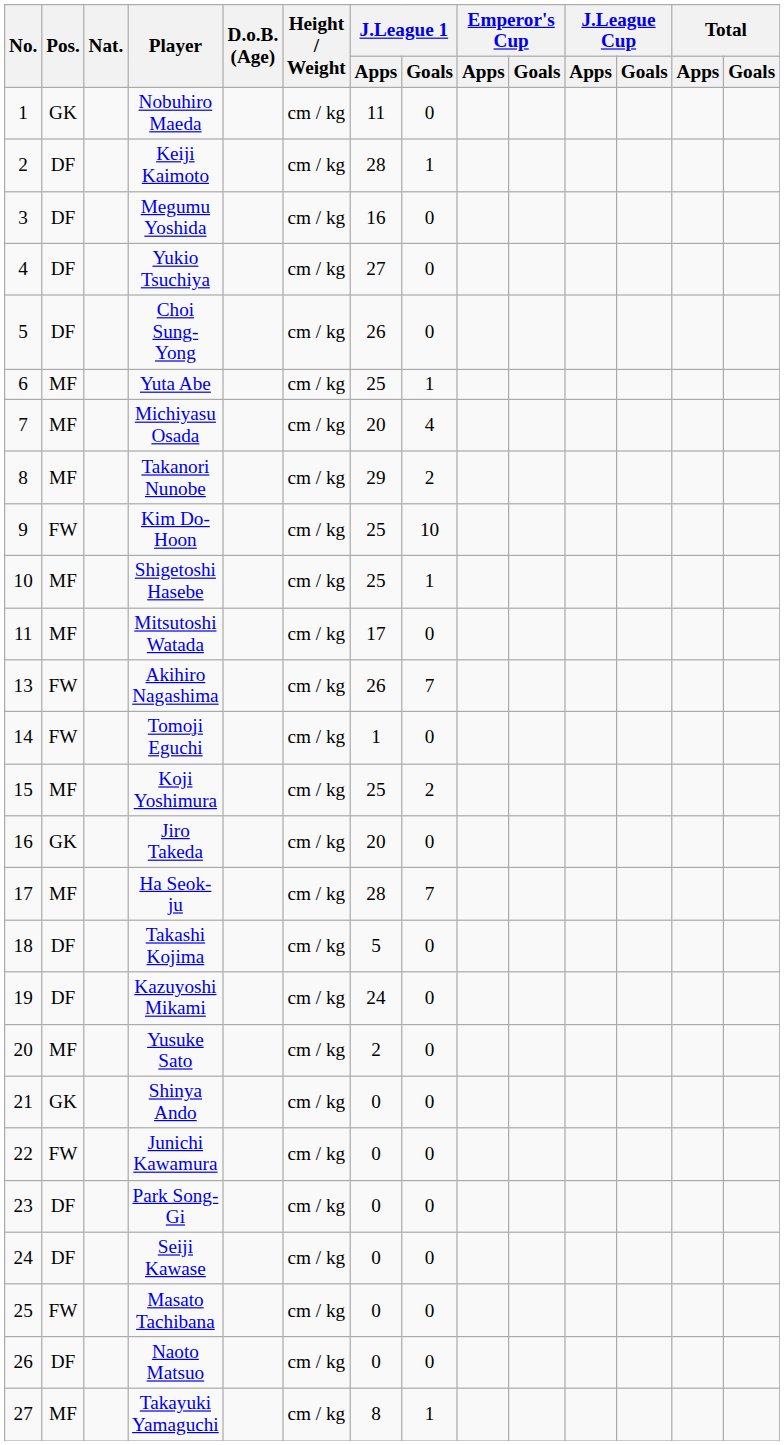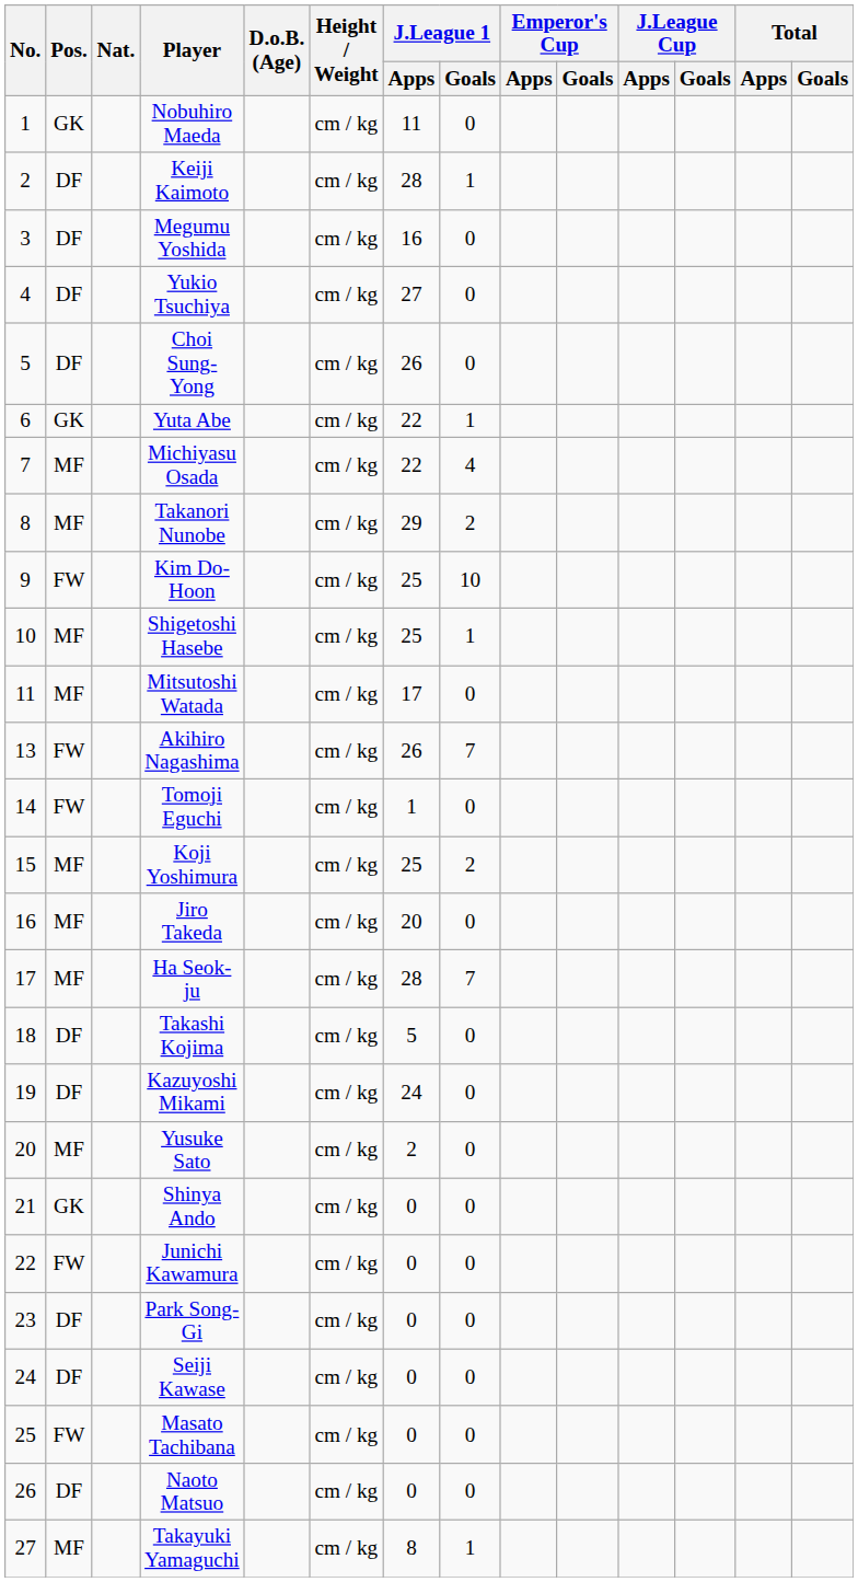 <table class="wikitable" style="text-align:center;">
 <tr>
 <th rowspan="2">No.</th>
 <th rowspan="2">Pos.</th>
 <th rowspan="2">Nat.</th>
 <th rowspan="2">Player</th>
 <th rowspan="2">D.o.B. (Age)</th>
 <th rowspan="2">Height / Weight</th>
 <th colspan="2"><a href='#'>J.League 1</a></th>
 <th colspan="2"><a href='#'>Emperor's Cup</a></th>
 <th colspan="2"><a href='#'>J.League Cup</a></th>
 <th colspan="2">Total</th>
 </tr>
 <tr>
 <th>Apps</th>
 <th>Goals</th>
 <th>Apps</th>
 <th>Goals</th>
 <th>Apps</th>
 <th>Goals</th>
 <th>Apps</th>
 <th>Goals</th>
 </tr>
 <tr>
 <td>1</td>
 <td>GK</td>
 <td></td>
 <td><a href='#'>Nobuhiro Maeda</a></td>
 <td></td>
 <td>cm / kg</td>
 <td>11</td>
 <td>0</td>
 <td></td>
 <td></td>
 <td></td>
 <td></td>
 <td></td>
 <td></td>
 </tr>
 <tr>
 <td>2</td>
 <td>DF</td>
 <td></td>
 <td><a href='#'>Keiji Kaimoto</a></td>
 <td></td>
 <td>cm / kg</td>
 <td>28</td>
 <td>1</td>
 <td></td>
 <td></td>
 <td></td>
 <td></td>
 <td></td>
 <td></td>
 </tr>
 <tr>
 <td>3</td>
 <td>DF</td>
 <td></td>
 <td><a href='#'>Megumu Yoshida</a></td>
 <td></td>
 <td>cm / kg</td>
 <td>16</td>
 <td>0</td>
 <td></td>
 <td></td>
 <td></td>
 <td></td>
 <td></td>
 <td></td>
 </tr>
 <tr>
 <td>4</td>
 <td>DF</td>
 <td></td>
 <td><a href='#'>Yukio Tsuchiya</a></td>
 <td></td>
 <td>cm / kg</td>
 <td>27</td>
 <td>0</td>
 <td></td>
 <td></td>
 <td></td>
 <td></td>
 <td></td>
 <td></td>
 </tr>
 <tr>
 <td>5</td>
 <td>DF</td>
 <td></td>
 <td><a href='#'>Choi Sung-Yong</a></td>
 <td></td>
 <td>cm / kg</td>
 <td>26</td>
 <td>0</td>
 <td></td>
 <td></td>
 <td></td>
 <td></td>
 <td></td>
 <td></td>
 </tr>
 <tr>
 <td>6</td>
-<td>MF</td>
+<td>GK</td>
 <td></td>
 <td><a href='#'>Yuta Abe</a></td>
 <td></td>
 <td>cm / kg</td>
-<td>25</td>
+<td>22</td>
 <td>1</td>
 <td></td>
 <td></td>
 <td></td>
 <td></td>
 <td></td>
 <td></td>
 </tr>
 <tr>
 <td>7</td>
 <td>MF</td>
 <td></td>
 <td><a href='#'>Michiyasu Osada</a></td>
 <td></td>
 <td>cm / kg</td>
-<td>20</td>
+<td>22</td>
 <td>4</td>
 <td></td>
 <td></td>
 <td></td>
 <td></td>
 <td></td>
 <td></td>
 </tr>
 <tr>
 <td>8</td>
 <td>MF</td>
 <td></td>
 <td><a href='#'>Takanori Nunobe</a></td>
 <td></td>
 <td>cm / kg</td>
 <td>29</td>
 <td>2</td>
 <td></td>
 <td></td>
 <td></td>
 <td></td>
 <td></td>
 <td></td>
 </tr>
 <tr>
 <td>9</td>
 <td>FW</td>
 <td></td>
 <td><a href='#'>Kim Do-Hoon</a></td>
 <td></td>
 <td>cm / kg</td>
 <td>25</td>
 <td>10</td>
 <td></td>
 <td></td>
 <td></td>
 <td></td>
 <td></td>
 <td></td>
 </tr>
 <tr>
 <td>10</td>
 <td>MF</td>
 <td></td>
 <td><a href='#'>Shigetoshi Hasebe</a></td>
 <td></td>
 <td>cm / kg</td>
 <td>25</td>
 <td>1</td>
 <td></td>
 <td></td>
 <td></td>
 <td></td>
 <td></td>
 <td></td>
 </tr>
 <tr>
 <td>11</td>
 <td>MF</td>
 <td></td>
 <td><a href='#'>Mitsutoshi Watada</a></td>
 <td></td>
 <td>cm / kg</td>
 <td>17</td>
 <td>0</td>
 <td></td>
 <td></td>
 <td></td>
 <td></td>
 <td></td>
 <td></td>
 </tr>
 <tr>
 <td>13</td>
 <td>FW</td>
 <td></td>
 <td><a href='#'>Akihiro Nagashima</a></td>
 <td></td>
 <td>cm / kg</td>
 <td>26</td>
 <td>7</td>
 <td></td>
 <td></td>
 <td></td>
 <td></td>
 <td></td>
 <td></td>
 </tr>
 <tr>
 <td>14</td>
 <td>FW</td>
 <td></td>
 <td><a href='#'>Tomoji Eguchi</a></td>
 <td></td>
 <td>cm / kg</td>
 <td>1</td>
 <td>0</td>
 <td></td>
 <td></td>
 <td></td>
 <td></td>
 <td></td>
 <td></td>
 </tr>
 <tr>
 <td>15</td>
 <td>MF</td>
 <td></td>
 <td><a href='#'>Koji Yoshimura</a></td>
 <td></td>
 <td>cm / kg</td>
 <td>25</td>
 <td>2</td>
 <td></td>
 <td></td>
 <td></td>
 <td></td>
 <td></td>
 <td></td>
 </tr>
 <tr>
 <td>16</td>
-<td>GK</td>
+<td>MF</td>
 <td></td>
 <td><a href='#'>Jiro Takeda</a></td>
 <td></td>
 <td>cm / kg</td>
 <td>20</td>
 <td>0</td>
 <td></td>
 <td></td>
 <td></td>
 <td></td>
 <td></td>
 <td></td>
 </tr>
 <tr>
 <td>17</td>
 <td>MF</td>
 <td></td>
 <td><a href='#'>Ha Seok-ju</a></td>
 <td></td>
 <td>cm / kg</td>
 <td>28</td>
 <td>7</td>
 <td></td>
 <td></td>
 <td></td>
 <td></td>
 <td></td>
 <td></td>
 </tr>
 <tr>
 <td>18</td>
 <td>DF</td>
 <td></td>
 <td><a href='#'>Takashi Kojima</a></td>
 <td></td>
 <td>cm / kg</td>
 <td>5</td>
 <td>0</td>
 <td></td>
 <td></td>
 <td></td>
 <td></td>
 <td></td>
 <td></td>
 </tr>
 <tr>
 <td>19</td>
 <td>DF</td>
 <td></td>
 <td><a href='#'>Kazuyoshi Mikami</a></td>
 <td></td>
 <td>cm / kg</td>
 <td>24</td>
 <td>0</td>
 <td></td>
 <td></td>
 <td></td>
 <td></td>
 <td></td>
 <td></td>
 </tr>
 <tr>
 <td>20</td>
 <td>MF</td>
 <td></td>
 <td><a href='#'>Yusuke Sato</a></td>
 <td></td>
 <td>cm / kg</td>
 <td>2</td>
 <td>0</td>
 <td></td>
 <td></td>
 <td></td>
 <td></td>
 <td></td>
 <td></td>
 </tr>
 <tr>
 <td>21</td>
 <td>GK</td>
 <td></td>
 <td><a href='#'>Shinya Ando</a></td>
 <td></td>
 <td>cm / kg</td>
 <td>0</td>
 <td>0</td>
 <td></td>
 <td></td>
 <td></td>
 <td></td>
 <td></td>
 <td></td>
 </tr>
 <tr>
 <td>22</td>
 <td>FW</td>
 <td></td>
 <td><a href='#'>Junichi Kawamura</a></td>
 <td></td>
 <td>cm / kg</td>
 <td>0</td>
 <td>0</td>
 <td></td>
 <td></td>
 <td></td>
 <td></td>
 <td></td>
 <td></td>
 </tr>
 <tr>
 <td>23</td>
 <td>DF</td>
 <td></td>
 <td><a href='#'>Park Song-Gi</a></td>
 <td></td>
 <td>cm / kg</td>
 <td>0</td>
 <td>0</td>
 <td></td>
 <td></td>
 <td></td>
 <td></td>
 <td></td>
 <td></td>
 </tr>
 <tr>
 <td>24</td>
 <td>DF</td>
 <td></td>
 <td><a href='#'>Seiji Kawase</a></td>
 <td></td>
 <td>cm / kg</td>
 <td>0</td>
 <td>0</td>
 <td></td>
 <td></td>
 <td></td>
 <td></td>
 <td></td>
 <td></td>
 </tr>
 <tr>
 <td>25</td>
 <td>FW</td>
 <td></td>
 <td><a href='#'>Masato Tachibana</a></td>
 <td></td>
 <td>cm / kg</td>
 <td>0</td>
 <td>0</td>
 <td></td>
 <td></td>
 <td></td>
 <td></td>
 <td></td>
 <td></td>
 </tr>
 <tr>
 <td>26</td>
 <td>DF</td>
 <td></td>
 <td><a href='#'>Naoto Matsuo</a></td>
 <td></td>
 <td>cm / kg</td>
 <td>0</td>
 <td>0</td>
 <td></td>
 <td></td>
 <td></td>
 <td></td>
 <td></td>
 <td></td>
 </tr>
 <tr>
 <td>27</td>
 <td>MF</td>
 <td></td>
 <td><a href='#'>Takayuki Yamaguchi</a></td>
 <td></td>
 <td>cm / kg</td>
 <td>8</td>
 <td>1</td>
 <td></td>
 <td></td>
 <td></td>
 <td></td>
 <td></td>
 <td></td>
 </tr>
 </table>
